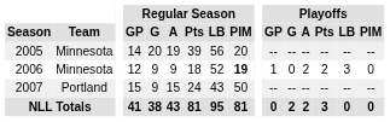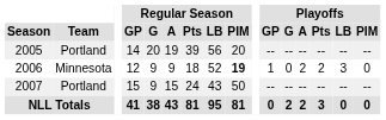 <table BORDER="0" CELLPADDING="3" CELLSPACING="0">
 <tr ALIGN="center" bgcolor="#e0e0e0">
 <th colspan="2" bgcolor="#ffffff"> </th>
 <th rowspan="99" bgcolor="#ffffff"> </th>
 <th colspan="6">Regular Season</th>
 <th rowspan="99" bgcolor="#ffffff"> </th>
 <th colspan="6">Playoffs</th>
 </tr>
 <tr ALIGN="center" bgcolor="#e0e0e0">
 <th>Season</th>
 <th>Team</th>
 <th>GP</th>
 <th>G</th>
 <th>A</th>
 <th>Pts</th>
 <th>LB</th>
 <th>PIM</th>
 <th>GP</th>
 <th>G</th>
 <th>A</th>
 <th>Pts</th>
 <th>LB</th>
 <th>PIM</th>
 </tr>
 <tr ALIGN="center" bgcolor="#f0f0f0">
 <td>2005</td>
-<td>Minnesota</td>
+<td>Portland</td>
 <td>14</td>
 <td>20</td>
 <td>19</td>
 <td>39</td>
 <td>56</td>
 <td>20</td>
 <td>--</td>
 <td>--</td>
 <td>--</td>
 <td>--</td>
 <td>--</td>
 <td>--</td>
 </tr>
 <tr ALIGN="center">
 <td>2006</td>
 <td>Minnesota</td>
 <td>12</td>
 <td>9</td>
 <td>9</td>
 <td>18</td>
 <td>52</td>
 <td><strong>19</strong></td>
 <td>1</td>
 <td>0</td>
 <td>2</td>
 <td>2</td>
 <td>3</td>
 <td>0</td>
 </tr>
 <tr ALIGN="center" bgcolor="#f0f0f0">
 <td>2007</td>
 <td>Portland</td>
 <td>15</td>
 <td>9</td>
 <td>15</td>
 <td>24</td>
 <td>43</td>
 <td>50</td>
 <td>--</td>
 <td>--</td>
 <td>--</td>
 <td>--</td>
 <td>--</td>
 <td>--</td>
 </tr>
 <tr ALIGN="center" bgcolor="#e0e0e0">
 <th colspan="2">NLL Totals</th>
 <th>41</th>
 <th>38</th>
 <th>43</th>
 <th>81</th>
 <th>95</th>
 <th>81</th>
 <th>0</th>
 <th>2</th>
 <th>2</th>
 <th>3</th>
 <th>0</th>
 <th>0</th>
 </tr>
 </table>
